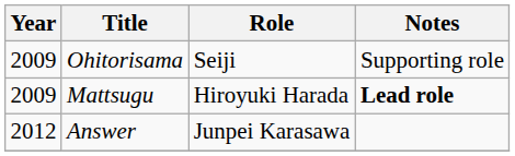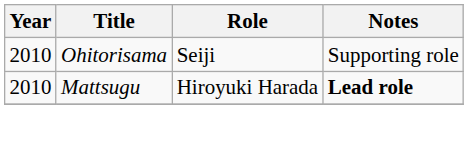 <table class="wikitable sortable">
 <tr>
 <th>Year</th>
 <th>Title</th>
 <th>Role</th>
 <th class="unsortable">Notes</th>
 </tr>
 <tr>
-<td>2009</td>
+<td>2010</td>
 <td><em>Ohitorisama</em></td>
 <td>Seiji</td>
 <td>Supporting role</td>
 </tr>
 <tr>
-<td>2009</td>
+<td>2010</td>
 <td><em>Mattsugu</em></td>
 <td>Hiroyuki Harada</td>
 <td><strong>Lead role</strong></td>
 </tr>
 <tr>
-<td>2012</td>
-<td><em>Answer</em></td>
-<td>Junpei Karasawa</td>
-<td></td>
-</tr>
-<tr>
 </tr>
 </table>
